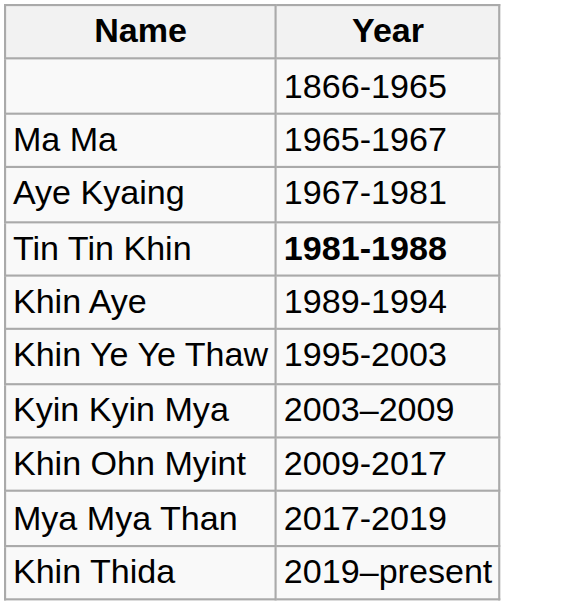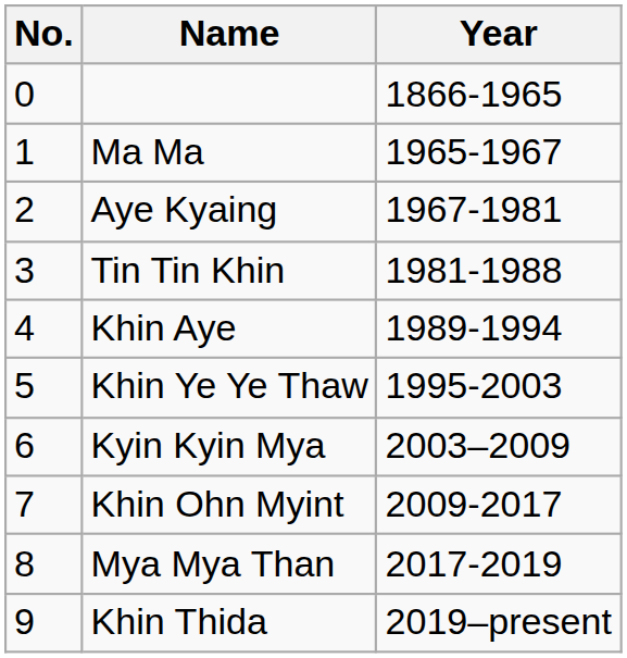 <table class="wikitable">
 <tr>
+<th>No.</th>
 <th>Name</th>
 <th>Year</th>
 </tr>
 <tr>
+<td>0</td>
 <td></td>
 <td>1866-1965</td>
 </tr>
 <tr>
+<td>1</td>
 <td>Ma Ma</td>
 <td>1965-1967</td>
 </tr>
 <tr>
+<td>2</td>
 <td>Aye Kyaing</td>
 <td>1967-1981</td>
 </tr>
 <tr>
+<td>3</td>
 <td>Tin Tin Khin</td>
-<td><strong>1981-1988</strong></td>
+<td>1981-1988</td>
 </tr>
 <tr>
+<td>4</td>
 <td>Khin Aye</td>
 <td>1989-1994</td>
 </tr>
 <tr>
+<td>5</td>
 <td>Khin Ye Ye Thaw</td>
 <td>1995-2003</td>
 </tr>
 <tr>
+<td>6</td>
 <td>Kyin Kyin Mya</td>
 <td>2003–2009</td>
 </tr>
 <tr>
+<td>7</td>
 <td>Khin Ohn Myint</td>
 <td>2009-2017</td>
 </tr>
 <tr>
+<td>8</td>
 <td>Mya Mya Than</td>
 <td>2017-2019</td>
 </tr>
 <tr>
+<td>9</td>
 <td>Khin Thida</td>
 <td>2019–present</td>
 </tr>
 </table>
